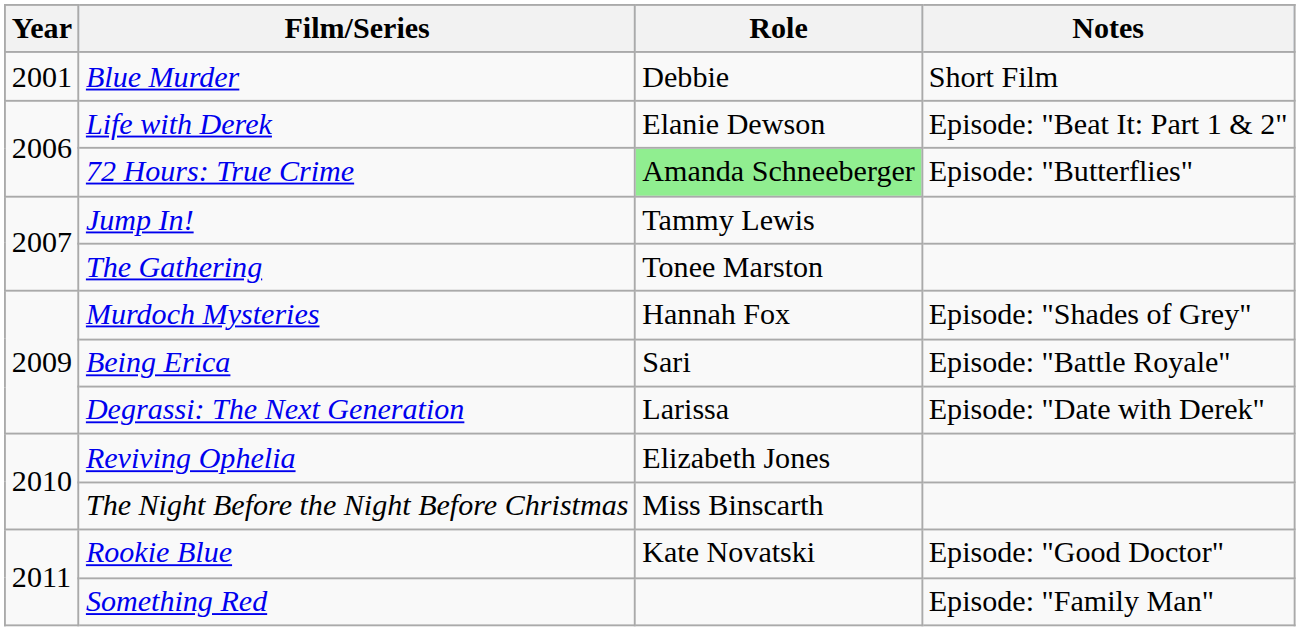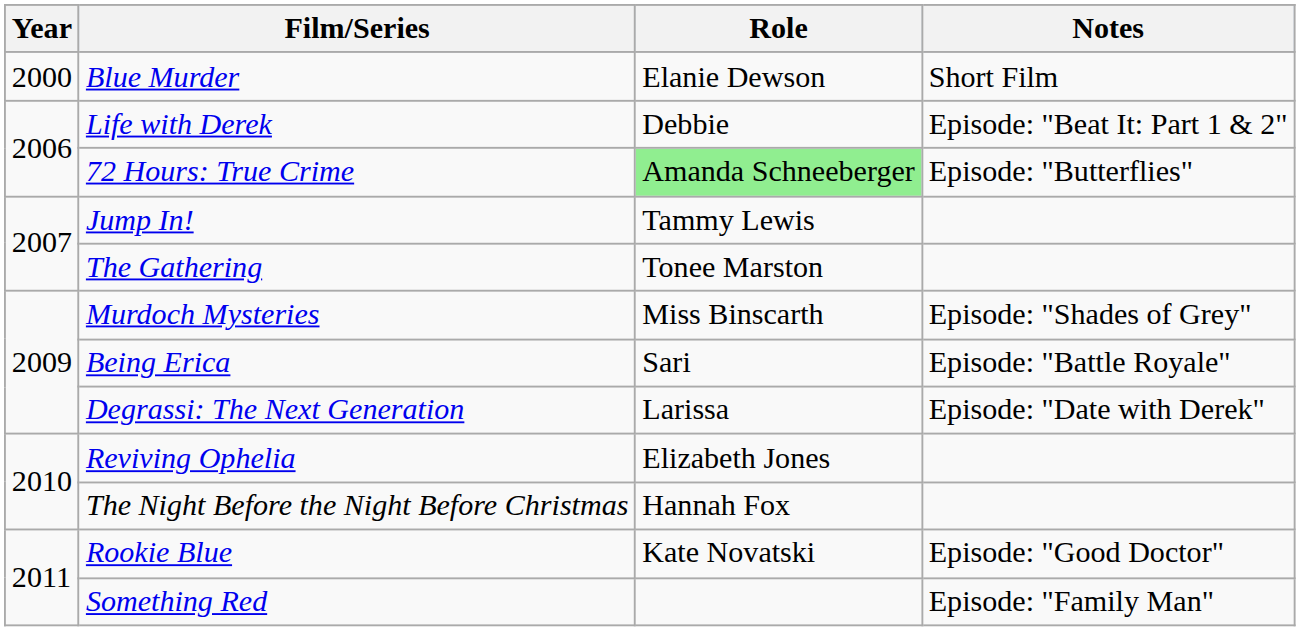 <table class="wikitable sortable">
 <tr style="background:#b0c4de; text-align:center;">
 <th>Year</th>
 <th>Film/Series</th>
 <th>Role</th>
 <th class="unsortable">Notes</th>
 </tr>
 <tr>
-<td>2001</td>
+<td>2000</td>
 <td><em><a href='#'>Blue Murder</a></em></td>
-<td>Debbie</td>
+<td>Elanie Dewson</td>
 <td>Short Film</td>
 </tr>
 <tr>
 <td rowspan="2">2006</td>
 <td><em><a href='#'>Life with Derek</a></em></td>
-<td>Elanie Dewson</td>
+<td>Debbie</td>
 <td>Episode: "Beat It: Part 1 & 2"</td>
 </tr>
 <tr>
 <td><em><a href='#'>72 Hours: True Crime</a></em></td>
 <td style="background: lightgreen;">Amanda Schneeberger</td>
 <td>Episode: "Butterflies"</td>
 </tr>
 <tr>
 <td rowspan="2">2007</td>
 <td><em><a href='#'>Jump In!</a></em></td>
 <td>Tammy Lewis</td>
 <td></td>
 </tr>
 <tr>
 <td data-sort-value="Gathering, The"><em><a href='#'>The Gathering</a></em></td>
 <td>Tonee Marston</td>
 <td></td>
 </tr>
 <tr>
 <td rowspan="3">2009</td>
 <td><em><a href='#'>Murdoch Mysteries</a></em></td>
-<td>Hannah Fox</td>
+<td>Miss Binscarth</td>
 <td>Episode: "Shades of Grey"</td>
 </tr>
 <tr>
 <td><em><a href='#'>Being Erica</a></em></td>
 <td>Sari</td>
 <td>Episode: "Battle Royale"</td>
 </tr>
 <tr>
 <td><em><a href='#'>Degrassi: The Next Generation</a></em></td>
 <td>Larissa</td>
 <td>Episode: "Date with Derek"</td>
 </tr>
 <tr>
 <td rowspan="2">2010</td>
 <td><em><a href='#'>Reviving Ophelia</a></em></td>
 <td>Elizabeth Jones</td>
 <td></td>
 </tr>
 <tr>
 <td data-sort-value="Night Before the Night Before Christmas, The"><em>The Night Before the Night Before Christmas</em></td>
-<td>Miss Binscarth</td>
+<td>Hannah Fox</td>
 <td></td>
 </tr>
 <tr>
 <td rowspan="2">2011</td>
 <td><em><a href='#'>Rookie Blue</a></em></td>
 <td>Kate Novatski</td>
 <td>Episode: "Good Doctor"</td>
 </tr>
 <tr>
 <td><em><a href='#'>Something Red</a></em></td>
 <td></td>
 <td>Episode: "Family Man"</td>
 </tr>
 </table>
